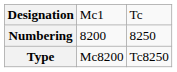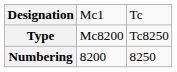 <table class="wikitable">
 <tr>
 <th>Designation</th>
 <td>Mc1</td>
 <td>Tc</td>
 </tr>
 <tr>
+<th>Type</th>
+<td>Mc8200</td>
+<td>Tc8250</td>
+</tr>
+<tr>
 <th>Numbering</th>
 <td>8200</td>
 <td>8250</td>
 </tr>
-<tr>
-<th>Type</th>
-<td>Mc8200</td>
-<td>Tc8250</td>
-</tr>
 </table>
